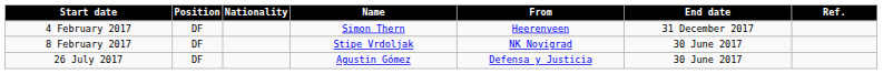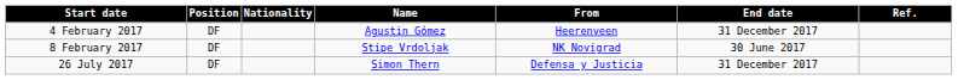 <table class="wikitable"  style="text-align:center; font-size:90%; ">
 <tr>
 <th style="background:#000000; color:white; width:200px;">Start date</th>
 <th style="background:#000000; color:white; width:50px;">Position</th>
 <th style="background:#000000; color:white; width:50px;">Nationality</th>
 <th style="background:#000000; color:white; width:200px;">Name</th>
 <th style="background:#000000; color:white; width:200px;">From</th>
 <th style="background:#000000; color:white; width:200px;">End date</th>
 <th style="background:#000000; color:white; width:100px;">Ref.</th>
 </tr>
 <tr>
 <td>4 February 2017</td>
 <td>DF</td>
 <td></td>
-<td><a href='#'>Simon Thern</a></td>
+<td><a href='#'>Agustin Gómez</a></td>
 <td><a href='#'>Heerenveen</a></td>
 <td>31 December 2017</td>
 <td></td>
 </tr>
 <tr>
 <td>8 February 2017</td>
 <td>DF</td>
 <td></td>
 <td><a href='#'>Stipe Vrdoljak</a></td>
 <td><a href='#'>NK Novigrad</a></td>
 <td>30 June 2017</td>
 <td></td>
 </tr>
 <tr>
 <td>26 July 2017</td>
 <td>DF</td>
 <td></td>
-<td><a href='#'>Agustin Gómez</a></td>
+<td><a href='#'>Simon Thern</a></td>
 <td><a href='#'>Defensa y Justicia</a></td>
-<td>30 June 2017</td>
+<td>31 December 2017</td>
 <td></td>
 </tr>
 </table>
